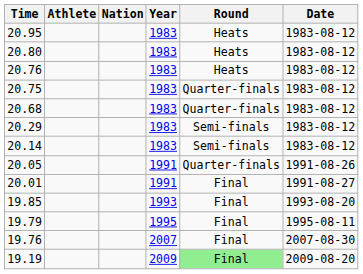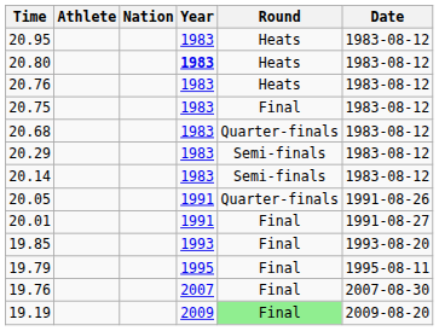 <table class="wikitable sortable" style="text-align:center">
 <tr>
 <th>Time</th>
 <th>Athlete</th>
 <th>Nation</th>
 <th>Year</th>
 <th>Round</th>
 <th>Date</th>
 </tr>
 <tr>
 <td>20.95</td>
 <td align=left></td>
 <td align=left></td>
 <td><a href='#'>1983</a></td>
 <td>Heats</td>
 <td>1983-08-12</td>
 </tr>
 <tr>
 <td>20.80</td>
 <td align=left></td>
 <td align=left></td>
-<td><a href='#'>1983</a></td>
+<td><strong><a href='#'>1983</a></strong></td>
 <td>Heats</td>
 <td>1983-08-12</td>
 </tr>
 <tr>
 <td>20.76</td>
 <td align=left></td>
 <td align=left></td>
 <td><a href='#'>1983</a></td>
 <td>Heats</td>
 <td>1983-08-12</td>
 </tr>
 <tr>
 <td>20.75</td>
 <td align=left></td>
 <td align=left></td>
 <td><a href='#'>1983</a></td>
-<td>Quarter-finals</td>
+<td>Final</td>
 <td>1983-08-12</td>
 </tr>
 <tr>
 <td>20.68</td>
 <td align=left></td>
 <td align=left></td>
 <td><a href='#'>1983</a></td>
 <td>Quarter-finals</td>
 <td>1983-08-12</td>
 </tr>
 <tr>
 <td>20.29</td>
 <td align=left></td>
 <td align=left></td>
 <td><a href='#'>1983</a></td>
 <td>Semi-finals</td>
 <td>1983-08-12</td>
 </tr>
 <tr>
 <td>20.14</td>
 <td align=left></td>
 <td align=left></td>
 <td><a href='#'>1983</a></td>
 <td>Semi-finals</td>
 <td>1983-08-12</td>
 </tr>
 <tr>
 <td>20.05</td>
 <td align=left></td>
 <td align=left></td>
 <td><a href='#'>1991</a></td>
 <td>Quarter-finals</td>
 <td>1991-08-26</td>
 </tr>
 <tr>
 <td>20.01</td>
 <td align=left></td>
 <td align=left></td>
 <td><a href='#'>1991</a></td>
 <td>Final</td>
 <td>1991-08-27</td>
 </tr>
 <tr>
 <td>19.85</td>
 <td align=left></td>
 <td align=left></td>
 <td><a href='#'>1993</a></td>
 <td>Final</td>
 <td>1993-08-20</td>
 </tr>
 <tr>
 <td>19.79</td>
 <td align=left></td>
 <td align=left></td>
 <td><a href='#'>1995</a></td>
 <td>Final</td>
 <td>1995-08-11</td>
 </tr>
 <tr>
 <td>19.76</td>
 <td align=left></td>
 <td align=left></td>
 <td><a href='#'>2007</a></td>
 <td>Final</td>
 <td>2007-08-30</td>
 </tr>
 <tr>
 <td>19.19 <strong></strong></td>
 <td align=left></td>
 <td align=left></td>
 <td><a href='#'>2009</a></td>
 <td style="background: lightgreen;">Final</td>
 <td>2009-08-20</td>
 </tr>
 </table>
